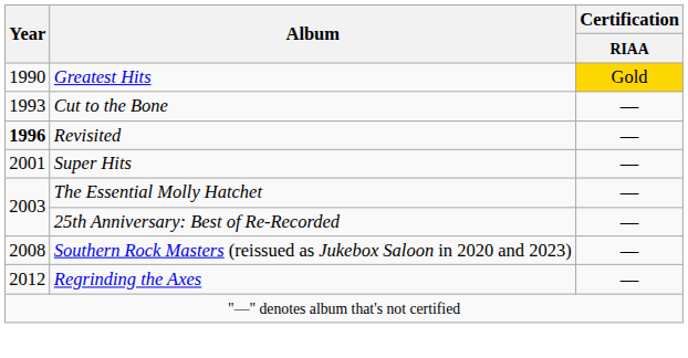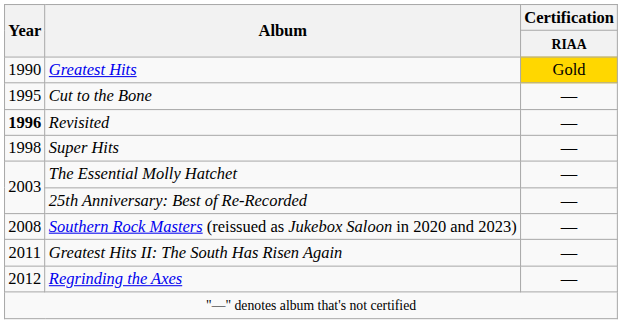 <table class="wikitable" style="text-align:center;">
 <tr>
 <th rowspan="2">Year</th>
 <th rowspan="2">Album</th>
 <th>Certification</th>
 </tr>
 <tr>
 <th style="width:50px;"><small>RIAA</small></th>
 </tr>
 <tr>
 <td>1990</td>
 <td style="text-align:left;"><em><a href='#'>Greatest Hits</a></em></td>
 <td bgcolor="gold">Gold</td>
 </tr>
 <tr>
-<td>1993</td>
+<td>1995</td>
 <td style="text-align:left;"><em>Cut to the Bone</em></td>
 <td>—</td>
 </tr>
 <tr>
 <td><strong>1996</strong></td>
 <td style="text-align:left;"><em>Revisited</em></td>
 <td>—</td>
 </tr>
 <tr>
-<td>2001</td>
+<td>1998</td>
 <td style="text-align:left;"><em>Super Hits</em></td>
 <td>—</td>
 </tr>
 <tr>
 <td rowspan="2">2003</td>
 <td style="text-align:left;"><em>The Essential Molly Hatchet</em></td>
 <td>—</td>
 </tr>
 <tr>
 <td style="text-align:left;"><em>25th Anniversary: Best of Re-Recorded</em></td>
 <td>—</td>
 </tr>
 <tr>
 <td>2008</td>
 <td style="text-align:left;"><em><a href='#'>Southern Rock Masters</a></em>  (reissued as <em>Jukebox Saloon</em> in 2020 and 2023)</td>
 <td>—</td>
 </tr>
 <tr>
+<td>2011</td>
+<td style="text-align:left;"><em>Greatest Hits II: The South Has Risen Again</em></td>
+<td>—</td>
+</tr>
+<tr>
 <td>2012</td>
 <td style="text-align:left;"><em><a href='#'>Regrinding the Axes</a></em></td>
 <td>—</td>
 </tr>
 <tr>
 <td style="text-align:center;" colspan="3"><small>"—" denotes album that's not certified</small></td>
 </tr>
 </table>
